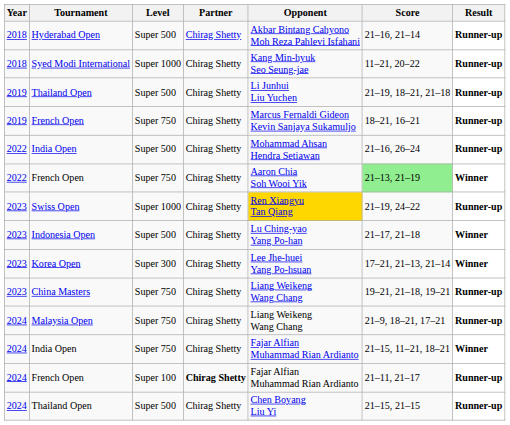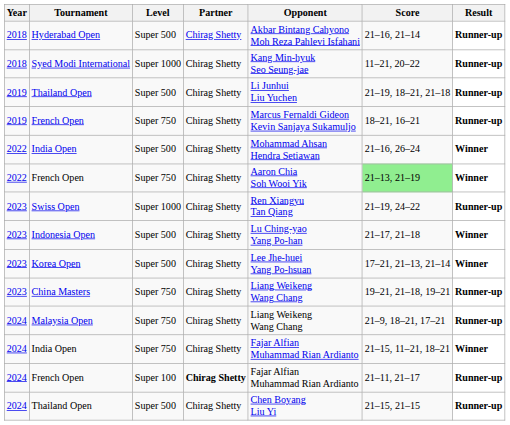 <table class="sortable wikitable" style="font-size: 90%;">
 <tr>
 <th>Year</th>
 <th>Tournament</th>
 <th>Level</th>
 <th>Partner</th>
 <th>Opponent</th>
 <th>Score</th>
 <th>Result</th>
 </tr>
 <tr>
 <td align="center"><a href='#'>2018</a></td>
 <td align="left"><a href='#'>Hyderabad Open</a></td>
 <td align="left">Super 500</td>
 <td align="left"> <a href='#'>Chirag Shetty</a></td>
 <td align="left"> <a href='#'>Akbar Bintang Cahyono</a><br> <a href='#'>Moh Reza Pahlevi Isfahani</a></td>
 <td align="left">21–16, 21–14</td>
 <td style="text-align:left; background:white"> <strong>Runner-up</strong></td>
 </tr>
 <tr>
 <td align="center"><a href='#'>2018</a></td>
 <td align="left"><a href='#'>Syed Modi International</a></td>
 <td align="left">Super 1000</td>
 <td align="left"> Chirag Shetty</td>
 <td align="left"> <a href='#'>Kang Min-hyuk</a><br> <a href='#'>Seo Seung-jae</a></td>
 <td align="left">11–21, 20–22</td>
 <td style="text-align:left; background:white"> <strong>Runner-up</strong></td>
 </tr>
 <tr>
 <td align="center"><a href='#'>2019</a></td>
 <td align="left"><a href='#'>Thailand Open</a></td>
 <td align="left">Super 500</td>
 <td align="left"> Chirag Shetty</td>
 <td align="left"> <a href='#'>Li Junhui</a><br> <a href='#'>Liu Yuchen</a></td>
 <td align="left">21–19, 18–21, 21–18</td>
 <td style="text-align:left; background:white"> <strong>Runner-up</strong></td>
 </tr>
 <tr>
 <td align="center"><a href='#'>2019</a></td>
 <td align="left"><a href='#'>French Open</a></td>
 <td align="left">Super 750</td>
 <td align="left"> Chirag Shetty</td>
 <td align="left"> <a href='#'>Marcus Fernaldi Gideon</a><br> <a href='#'>Kevin Sanjaya Sukamuljo</a></td>
 <td align="left">18–21, 16–21</td>
 <td style="text-align:left; background:white"> <strong>Runner-up</strong></td>
 </tr>
 <tr>
 <td align="center"><a href='#'>2022</a></td>
 <td align="left"><a href='#'>India Open</a></td>
 <td align="left">Super 500</td>
 <td align="left"> Chirag Shetty</td>
 <td align="left"> <a href='#'>Mohammad Ahsan</a><br> <a href='#'>Hendra Setiawan</a></td>
 <td align="left">21–16, 26–24</td>
-<td style="text-align:left; background:white"> <strong>Runner-up</strong></td>
+<td style="text-align:left; background:white"> <strong>Winner</strong></td>
 </tr>
 <tr>
 <td align="center"><a href='#'>2022</a></td>
 <td align="left">French Open</td>
 <td align="left">Super 750</td>
 <td align="left"> Chirag Shetty</td>
 <td align="left"> <a href='#'>Aaron Chia</a><br> <a href='#'>Soh Wooi Yik</a></td>
 <td align="left" style="background: lightgreen;">21–13, 21–19</td>
 <td style="text-align:left; background:white"> <strong>Winner</strong></td>
 </tr>
 <tr>
 <td align="center"><a href='#'>2023</a></td>
 <td align="left"><a href='#'>Swiss Open</a></td>
 <td align="left">Super 1000</td>
 <td align="left"> Chirag Shetty</td>
-<td align="left" style="background: gold;"> <a href='#'>Ren Xiangyu</a><br> <a href='#'>Tan Qiang</a></td>
+<td align="left"> <a href='#'>Ren Xiangyu</a><br> <a href='#'>Tan Qiang</a></td>
 <td align="left">21–19, 24–22</td>
 <td style="text-align:left; background:white"> <strong>Runner-up</strong></td>
 </tr>
 <tr>
 <td align="center"><a href='#'>2023</a></td>
 <td align="left"><a href='#'>Indonesia Open</a></td>
 <td align="left">Super 500</td>
 <td align="left"> Chirag Shetty</td>
 <td align="left"> <a href='#'>Lu Ching-yao</a><br> <a href='#'>Yang Po-han</a></td>
 <td algin="left">21–17, 21–18</td>
 <td style="text-align:left; background:white"> <strong>Winner</strong></td>
 </tr>
 <tr>
 <td align="center"><a href='#'>2023</a></td>
 <td align="left"><a href='#'>Korea Open</a></td>
-<td align="left">Super 300</td>
+<td align="left">Super 500</td>
 <td align="left"> Chirag Shetty</td>
 <td align="left"> <a href='#'>Lee Jhe-huei</a><br> <a href='#'>Yang Po-hsuan</a></td>
 <td algin="left">17–21, 21–13, 21–14</td>
 <td style="text-align:left; background:white"> <strong>Winner</strong></td>
 </tr>
 <tr>
 <td align="center"><a href='#'>2023</a></td>
 <td align="left"><a href='#'>China Masters</a></td>
 <td align="left">Super 750</td>
 <td align="left"> Chirag Shetty</td>
 <td align="left"> <a href='#'>Liang Weikeng</a><br> <a href='#'>Wang Chang</a></td>
 <td algin="left">19–21, 21–18, 19–21</td>
 <td style="text-align:left; background:white"> <strong>Runner-up</strong></td>
 </tr>
 <tr>
 <td align="center"><a href='#'>2024</a></td>
 <td align="left"><a href='#'>Malaysia Open</a></td>
 <td align="left">Super 750</td>
 <td align="left"> Chirag Shetty</td>
 <td align="left"> Liang Weikeng<br> Wang Chang</td>
 <td align="left">21–9, 18–21, 17–21</td>
 <td style="text-align:left; background:white"> <strong>Runner-up</strong></td>
 </tr>
 <tr>
 <td align="center"><a href='#'>2024</a></td>
 <td align="left">India Open</td>
 <td align="left">Super 750</td>
 <td align="left"> Chirag Shetty</td>
 <td align="left"> <a href='#'>Fajar Alfian</a><br> <a href='#'>Muhammad Rian Ardianto</a></td>
 <td align="left">21–15, 11–21, 18–21</td>
 <td style="text-align:left; background:white"> <strong>Winner</strong></td>
 </tr>
 <tr>
 <td align="center"><a href='#'>2024</a></td>
 <td align="left">French Open</td>
 <td align="left">Super 100</td>
 <td align="left"><strong> Chirag Shetty</strong></td>
 <td align="left"> Fajar Alfian<br> Muhammad Rian Ardianto</td>
 <td align="left">21–11, 21–17</td>
 <td style="text-align:left; background:white"> <strong>Runner-up</strong></td>
 </tr>
 <tr>
 <td align="center"><a href='#'>2024</a></td>
 <td align="left">Thailand Open</td>
 <td align="left">Super 500</td>
 <td align="left"> Chirag Shetty</td>
 <td align="left"> <a href='#'>Chen Boyang</a><br> <a href='#'>Liu Yi</a></td>
 <td align="left">21–15, 21–15</td>
 <td style="text-align:left; background:white"> <strong>Runner-up</strong></td>
 </tr>
 </table>
